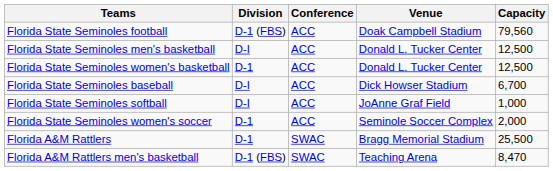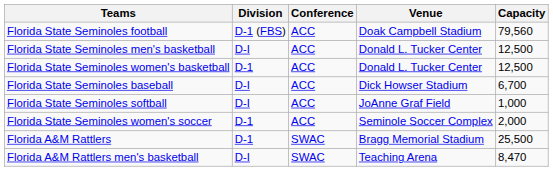 <table class="wikitable">
 <tr>
 <th>Teams</th>
 <th>Division</th>
 <th>Conference</th>
 <th>Venue</th>
 <th>Capacity</th>
 </tr>
 <tr>
 <td><a href='#'>Florida State Seminoles football</a></td>
 <td><a href='#'>D-1</a> (<a href='#'>FBS</a>)</td>
 <td><a href='#'>ACC</a></td>
 <td><a href='#'>Doak Campbell Stadium</a></td>
 <td>79,560</td>
 </tr>
 <tr>
 <td><a href='#'>Florida State Seminoles men's basketball</a></td>
 <td><a href='#'>D-I</a></td>
 <td><a href='#'>ACC</a></td>
 <td><a href='#'>Donald L. Tucker Center</a></td>
 <td>12,500</td>
 </tr>
 <tr>
 <td><a href='#'>Florida State Seminoles women's basketball</a></td>
 <td><a href='#'>D-1</a></td>
 <td><a href='#'>ACC</a></td>
 <td><a href='#'>Donald L. Tucker Center</a></td>
 <td>12,500</td>
 </tr>
 <tr>
 <td><a href='#'>Florida State Seminoles baseball</a></td>
 <td><a href='#'>D-I</a></td>
 <td><a href='#'>ACC</a></td>
 <td><a href='#'>Dick Howser Stadium</a></td>
 <td>6,700</td>
 </tr>
 <tr>
 <td><a href='#'>Florida State Seminoles softball</a></td>
 <td><a href='#'>D-I</a></td>
 <td><a href='#'>ACC</a></td>
 <td><a href='#'>JoAnne Graf Field</a></td>
 <td>1,000</td>
 </tr>
 <tr>
 <td><a href='#'>Florida State Seminoles women's soccer</a></td>
 <td><a href='#'>D-1</a></td>
 <td><a href='#'>ACC</a></td>
 <td><a href='#'>Seminole Soccer Complex</a></td>
 <td>2,000</td>
 </tr>
 <tr>
 <td><a href='#'>Florida A&M Rattlers</a></td>
 <td><a href='#'>D-1</a></td>
 <td><a href='#'>SWAC</a></td>
 <td><a href='#'>Bragg Memorial Stadium</a></td>
 <td>25,500</td>
 </tr>
 <tr>
 <td><a href='#'>Florida A&M Rattlers men's basketball</a></td>
-<td><a href='#'>D-1</a> (<a href='#'>FBS</a>)</td>
+<td><a href='#'>D-I</a></td>
 <td><a href='#'>SWAC</a></td>
 <td><a href='#'>Teaching Arena</a></td>
 <td>8,470</td>
 </tr>
 </table>
